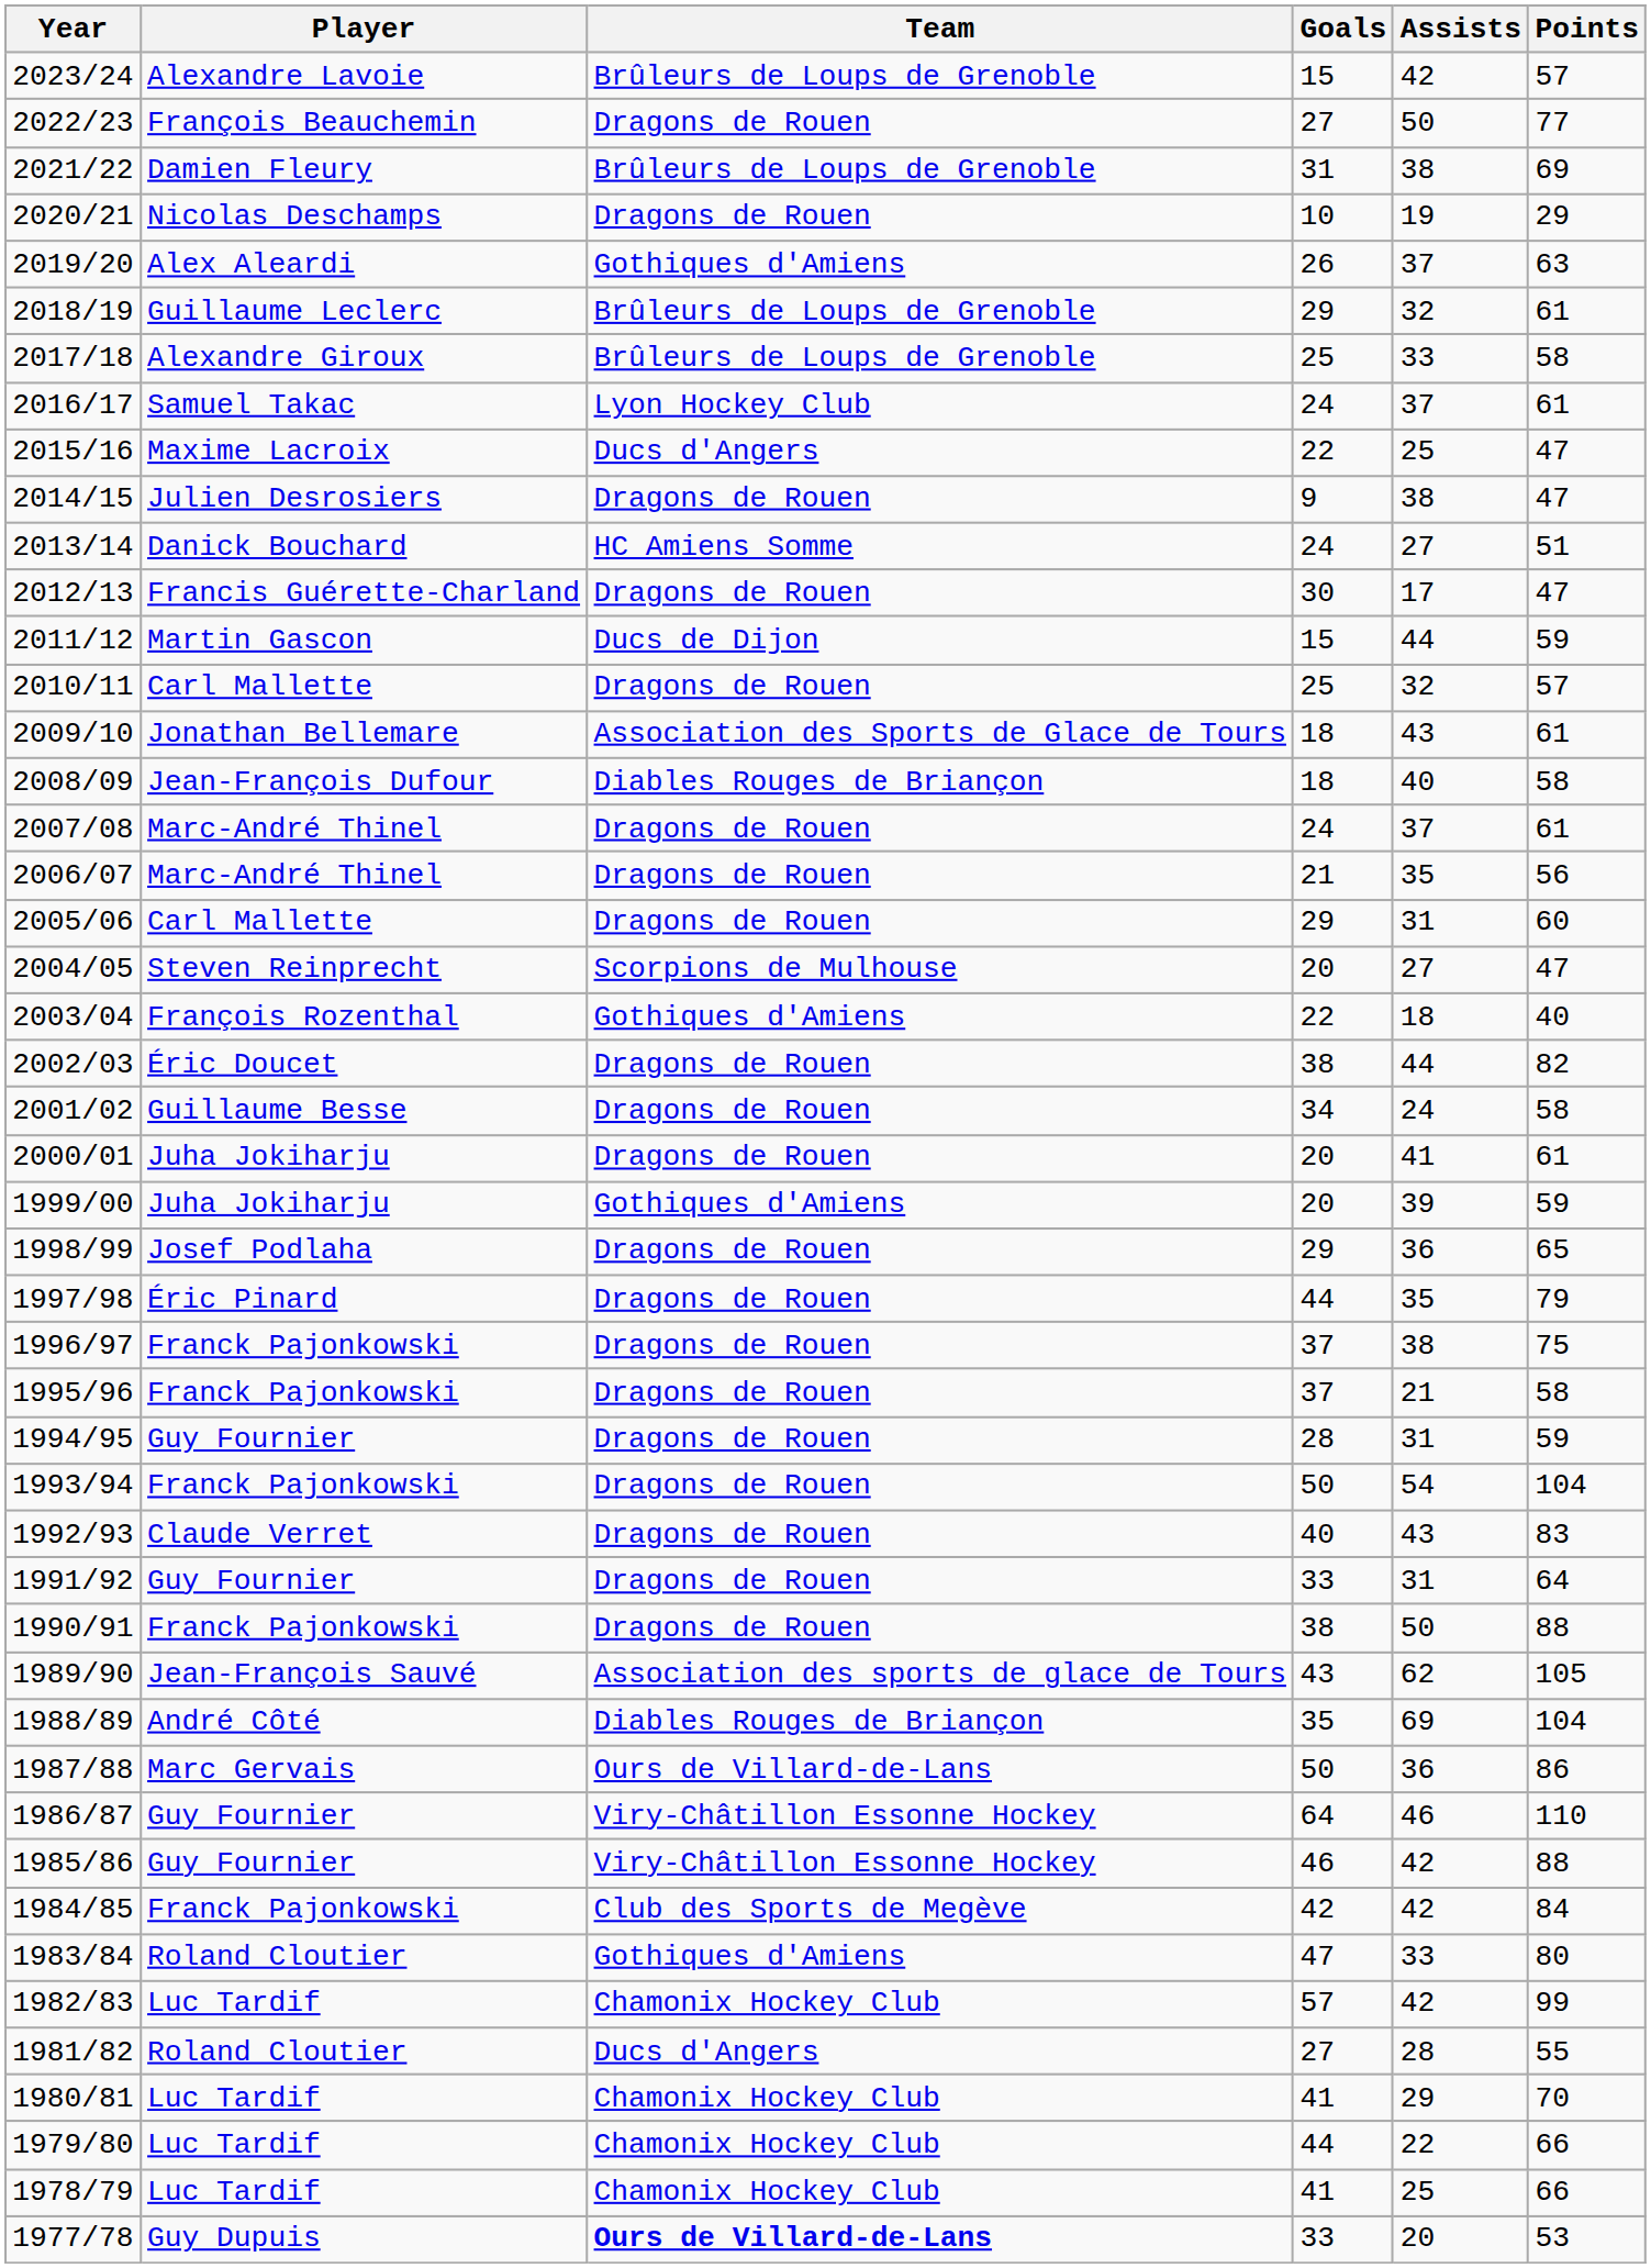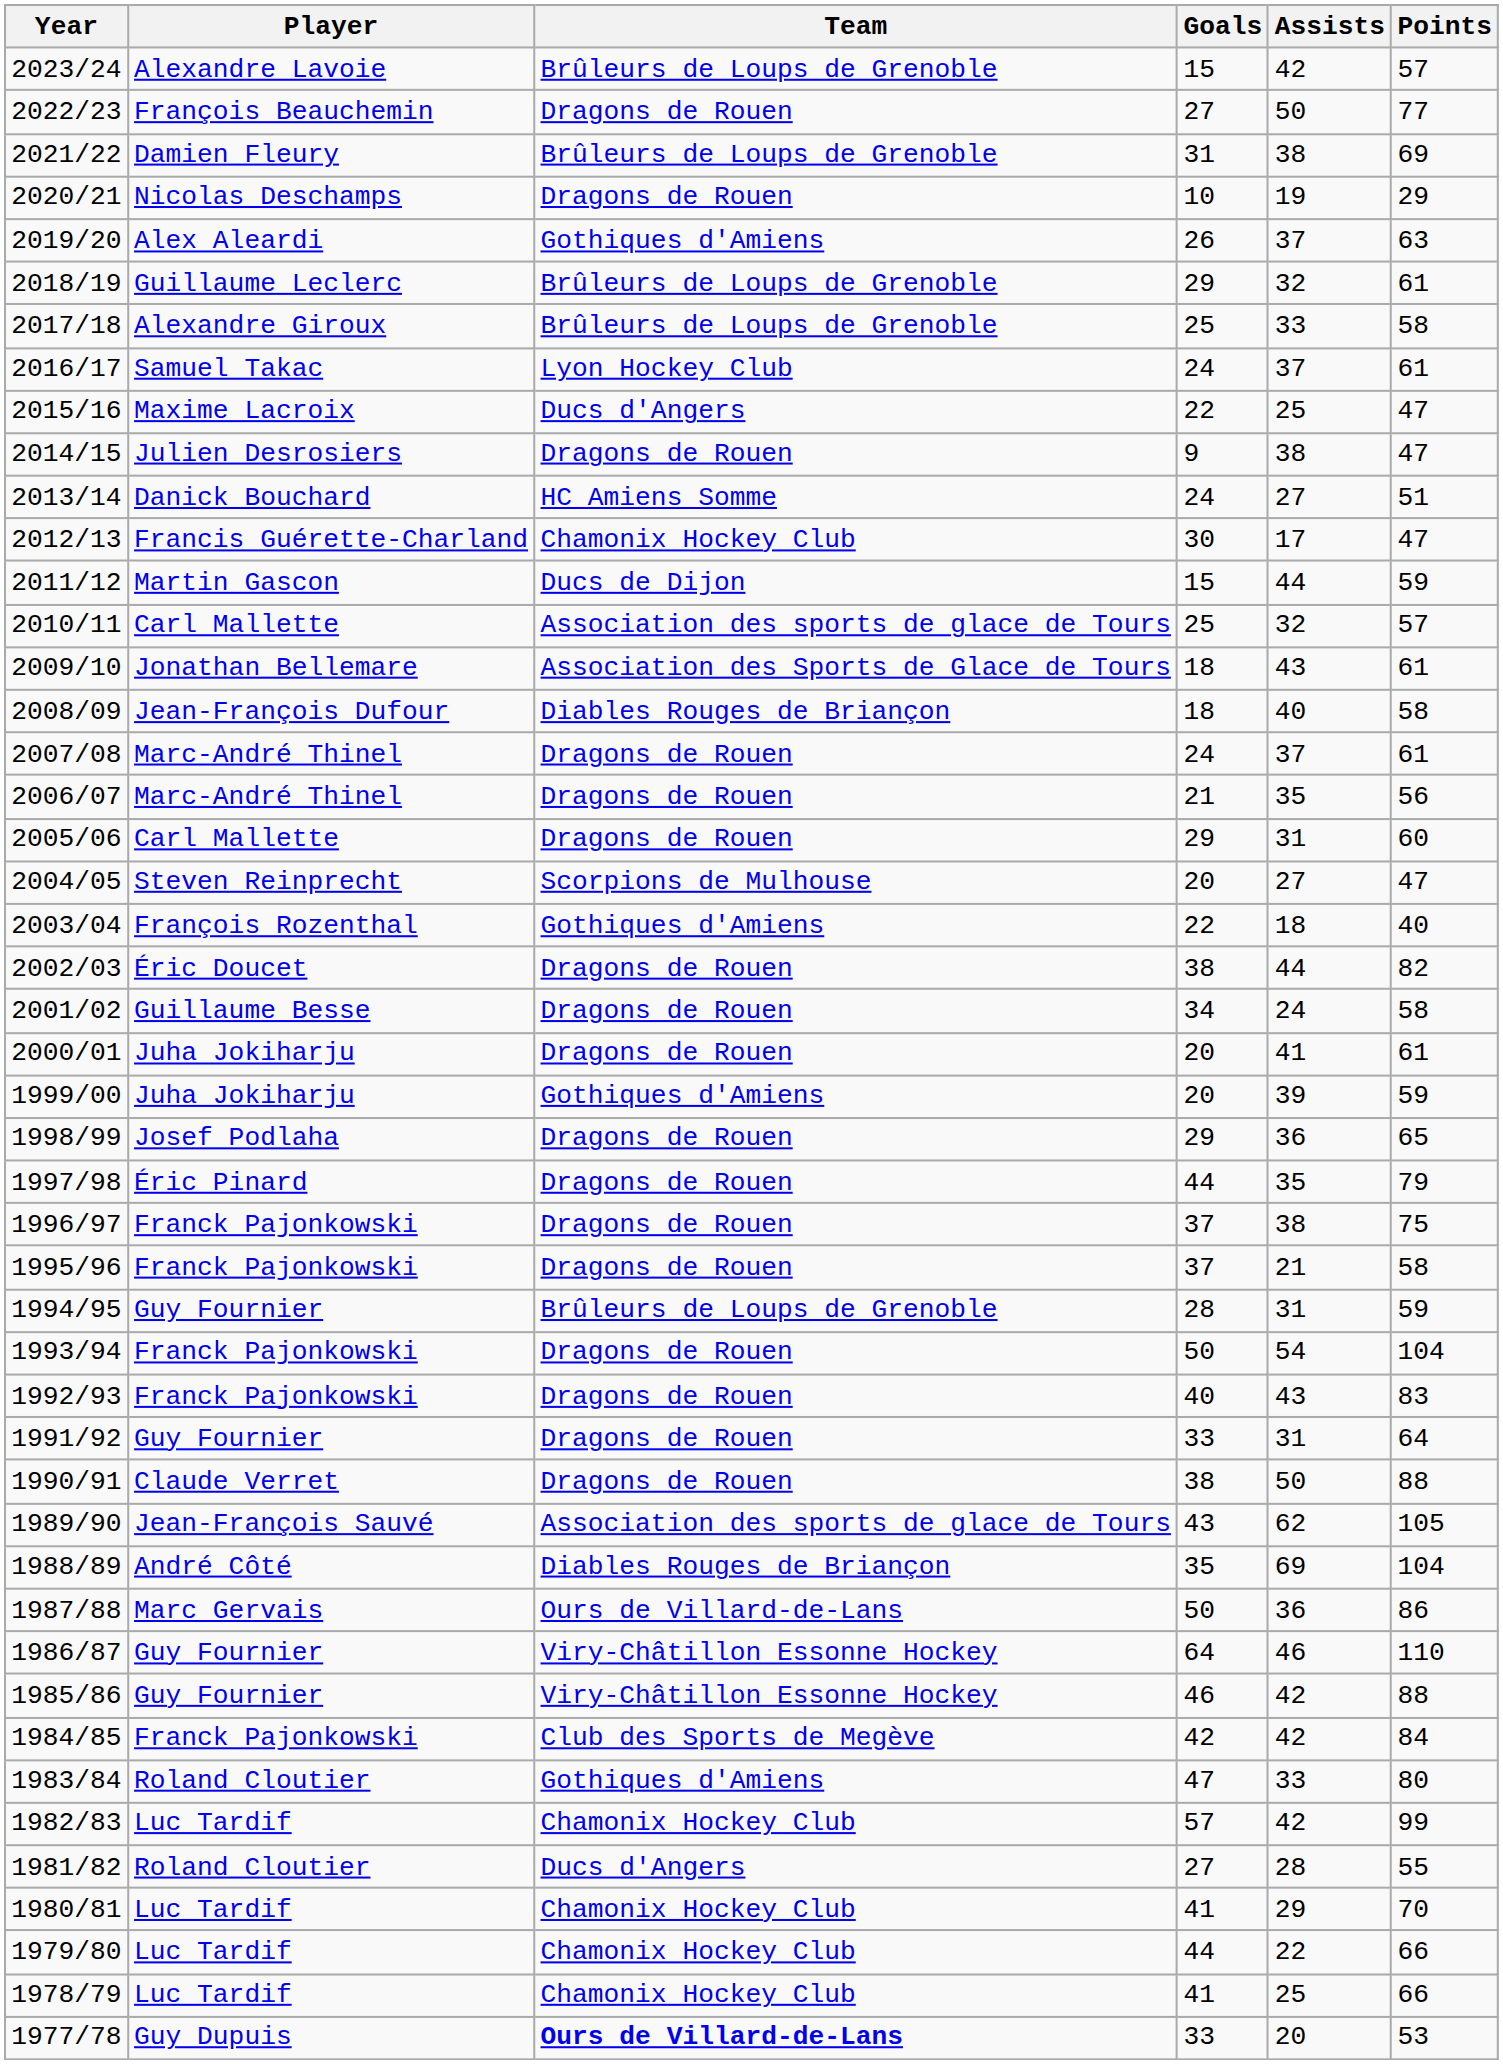 <table class="wikitable">
 <tr>
 <th>Year</th>
 <th>Player</th>
 <th>Team</th>
 <th>Goals</th>
 <th>Assists</th>
 <th>Points</th>
 </tr>
 <tr>
 <td>2023/24</td>
 <td><a href='#'>Alexandre Lavoie</a></td>
 <td><a href='#'>Brûleurs de Loups de Grenoble</a></td>
 <td>15</td>
 <td>42</td>
 <td>57</td>
 </tr>
 <tr>
 <td>2022/23</td>
 <td><a href='#'>François Beauchemin</a></td>
 <td><a href='#'>Dragons de Rouen</a></td>
 <td>27</td>
 <td>50</td>
 <td>77</td>
 </tr>
 <tr>
 <td>2021/22</td>
 <td><a href='#'>Damien Fleury</a></td>
 <td><a href='#'>Brûleurs de Loups de Grenoble</a></td>
 <td>31</td>
 <td>38</td>
 <td>69</td>
 </tr>
 <tr>
 <td>2020/21</td>
 <td><a href='#'>Nicolas Deschamps</a></td>
 <td><a href='#'>Dragons de Rouen</a></td>
 <td>10</td>
 <td>19</td>
 <td>29</td>
 </tr>
 <tr>
 <td>2019/20</td>
 <td><a href='#'>Alex Aleardi</a></td>
 <td><a href='#'>Gothiques d'Amiens</a></td>
 <td>26</td>
 <td>37</td>
 <td>63</td>
 </tr>
 <tr>
 <td>2018/19</td>
 <td><a href='#'>Guillaume Leclerc</a></td>
 <td><a href='#'>Brûleurs de Loups de Grenoble</a></td>
 <td>29</td>
 <td>32</td>
 <td>61</td>
 </tr>
 <tr>
 <td>2017/18</td>
 <td><a href='#'>Alexandre Giroux</a></td>
 <td><a href='#'>Brûleurs de Loups de Grenoble</a></td>
 <td>25</td>
 <td>33</td>
 <td>58</td>
 </tr>
 <tr>
 <td>2016/17</td>
 <td><a href='#'>Samuel Takac</a></td>
 <td><a href='#'>Lyon Hockey Club</a></td>
 <td>24</td>
 <td>37</td>
 <td>61</td>
 </tr>
 <tr>
 <td>2015/16</td>
 <td><a href='#'>Maxime Lacroix</a></td>
 <td><a href='#'>Ducs d'Angers</a></td>
 <td>22</td>
 <td>25</td>
 <td>47</td>
 </tr>
 <tr>
 <td>2014/15</td>
 <td><a href='#'>Julien Desrosiers</a></td>
 <td><a href='#'>Dragons de Rouen</a></td>
 <td>9</td>
 <td>38</td>
 <td>47</td>
 </tr>
 <tr>
 <td>2013/14</td>
 <td><a href='#'>Danick Bouchard</a></td>
 <td><a href='#'>HC Amiens Somme</a></td>
 <td>24</td>
 <td>27</td>
 <td>51</td>
 </tr>
 <tr>
 <td>2012/13</td>
 <td><a href='#'>Francis Guérette-Charland</a></td>
-<td><a href='#'>Dragons de Rouen</a></td>
+<td><a href='#'>Chamonix Hockey Club</a></td>
 <td>30</td>
 <td>17</td>
 <td>47</td>
 </tr>
 <tr>
 <td>2011/12</td>
 <td><a href='#'>Martin Gascon</a></td>
 <td><a href='#'>Ducs de Dijon</a></td>
 <td>15</td>
 <td>44</td>
 <td>59</td>
 </tr>
 <tr>
 <td>2010/11</td>
 <td><a href='#'>Carl Mallette</a></td>
-<td><a href='#'>Dragons de Rouen</a></td>
+<td><a href='#'>Association des sports de glace de Tours</a></td>
 <td>25</td>
 <td>32</td>
 <td>57</td>
 </tr>
 <tr>
 <td>2009/10</td>
 <td><a href='#'>Jonathan Bellemare</a></td>
 <td><a href='#'>Association des Sports de Glace de Tours</a></td>
 <td>18</td>
 <td>43</td>
 <td>61</td>
 </tr>
 <tr>
 <td>2008/09</td>
 <td><a href='#'>Jean-François Dufour</a></td>
 <td><a href='#'>Diables Rouges de Briançon</a></td>
 <td>18</td>
 <td>40</td>
 <td>58</td>
 </tr>
 <tr>
 <td>2007/08</td>
 <td><a href='#'>Marc-André Thinel</a></td>
 <td><a href='#'>Dragons de Rouen</a></td>
 <td>24</td>
 <td>37</td>
 <td>61</td>
 </tr>
 <tr>
 <td>2006/07</td>
 <td><a href='#'>Marc-André Thinel</a></td>
 <td><a href='#'>Dragons de Rouen</a></td>
 <td>21</td>
 <td>35</td>
 <td>56</td>
 </tr>
 <tr>
 <td>2005/06</td>
 <td><a href='#'>Carl Mallette</a></td>
 <td><a href='#'>Dragons de Rouen</a></td>
 <td>29</td>
 <td>31</td>
 <td>60</td>
 </tr>
 <tr>
 <td>2004/05</td>
 <td><a href='#'>Steven Reinprecht</a></td>
 <td><a href='#'>Scorpions de Mulhouse</a></td>
 <td>20</td>
 <td>27</td>
 <td>47</td>
 </tr>
 <tr>
 <td>2003/04</td>
 <td><a href='#'>François Rozenthal</a></td>
 <td><a href='#'>Gothiques d'Amiens</a></td>
 <td>22</td>
 <td>18</td>
 <td>40</td>
 </tr>
 <tr>
 <td>2002/03</td>
 <td><a href='#'>Éric Doucet</a></td>
 <td><a href='#'>Dragons de Rouen</a></td>
 <td>38</td>
 <td>44</td>
 <td>82</td>
 </tr>
 <tr>
 <td>2001/02</td>
 <td><a href='#'>Guillaume Besse</a></td>
 <td><a href='#'>Dragons de Rouen</a></td>
 <td>34</td>
 <td>24</td>
 <td>58</td>
 </tr>
 <tr>
 <td>2000/01</td>
 <td><a href='#'>Juha Jokiharju</a></td>
 <td><a href='#'>Dragons de Rouen</a></td>
 <td>20</td>
 <td>41</td>
 <td>61</td>
 </tr>
 <tr>
 <td>1999/00</td>
 <td><a href='#'>Juha Jokiharju</a></td>
 <td><a href='#'>Gothiques d'Amiens</a></td>
 <td>20</td>
 <td>39</td>
 <td>59</td>
 </tr>
 <tr>
 <td>1998/99</td>
 <td><a href='#'>Josef Podlaha</a></td>
 <td><a href='#'>Dragons de Rouen</a></td>
 <td>29</td>
 <td>36</td>
 <td>65</td>
 </tr>
 <tr>
 <td>1997/98</td>
 <td><a href='#'>Éric Pinard</a></td>
 <td><a href='#'>Dragons de Rouen</a></td>
 <td>44</td>
 <td>35</td>
 <td>79</td>
 </tr>
 <tr>
 <td>1996/97</td>
 <td><a href='#'>Franck Pajonkowski</a></td>
 <td><a href='#'>Dragons de Rouen</a></td>
 <td>37</td>
 <td>38</td>
 <td>75</td>
 </tr>
 <tr>
 <td>1995/96</td>
 <td><a href='#'>Franck Pajonkowski</a></td>
 <td><a href='#'>Dragons de Rouen</a></td>
 <td>37</td>
 <td>21</td>
 <td>58</td>
 </tr>
 <tr>
 <td>1994/95</td>
 <td><a href='#'>Guy Fournier</a></td>
-<td><a href='#'>Dragons de Rouen</a></td>
+<td><a href='#'>Brûleurs de Loups de Grenoble</a></td>
 <td>28</td>
 <td>31</td>
 <td>59</td>
 </tr>
 <tr>
 <td>1993/94</td>
 <td><a href='#'>Franck Pajonkowski</a></td>
 <td><a href='#'>Dragons de Rouen</a></td>
 <td>50</td>
 <td>54</td>
 <td>104</td>
 </tr>
 <tr>
 <td>1992/93</td>
-<td><a href='#'>Claude Verret</a></td>
+<td><a href='#'>Franck Pajonkowski</a></td>
 <td><a href='#'>Dragons de Rouen</a></td>
 <td>40</td>
 <td>43</td>
 <td>83</td>
 </tr>
 <tr>
 <td>1991/92</td>
 <td><a href='#'>Guy Fournier</a></td>
 <td><a href='#'>Dragons de Rouen</a></td>
 <td>33</td>
 <td>31</td>
 <td>64</td>
 </tr>
 <tr>
 <td>1990/91</td>
-<td><a href='#'>Franck Pajonkowski</a></td>
+<td><a href='#'>Claude Verret</a></td>
 <td><a href='#'>Dragons de Rouen</a></td>
 <td>38</td>
 <td>50</td>
 <td>88</td>
 </tr>
 <tr>
 <td>1989/90</td>
 <td><a href='#'>Jean-François Sauvé</a></td>
 <td><a href='#'>Association des sports de glace de Tours</a></td>
 <td>43</td>
 <td>62</td>
 <td>105</td>
 </tr>
 <tr>
 <td>1988/89</td>
 <td><a href='#'>André Côté</a></td>
 <td><a href='#'>Diables Rouges de Briançon</a></td>
 <td>35</td>
 <td>69</td>
 <td>104</td>
 </tr>
 <tr>
 <td>1987/88</td>
 <td><a href='#'>Marc Gervais</a></td>
 <td><a href='#'>Ours de Villard-de-Lans</a></td>
 <td>50</td>
 <td>36</td>
 <td>86</td>
 </tr>
 <tr>
 <td>1986/87</td>
 <td><a href='#'>Guy Fournier</a></td>
 <td><a href='#'>Viry-Châtillon Essonne Hockey</a></td>
 <td>64</td>
 <td>46</td>
 <td>110</td>
 </tr>
 <tr>
 <td>1985/86</td>
 <td><a href='#'>Guy Fournier</a></td>
 <td><a href='#'>Viry-Châtillon Essonne Hockey</a></td>
 <td>46</td>
 <td>42</td>
 <td>88</td>
 </tr>
 <tr>
 <td>1984/85</td>
 <td><a href='#'>Franck Pajonkowski</a></td>
 <td><a href='#'>Club des Sports de Megève</a></td>
 <td>42</td>
 <td>42</td>
 <td>84</td>
 </tr>
 <tr>
 <td>1983/84</td>
 <td><a href='#'>Roland Cloutier</a></td>
 <td><a href='#'>Gothiques d'Amiens</a></td>
 <td>47</td>
 <td>33</td>
 <td>80</td>
 </tr>
 <tr>
 <td>1982/83</td>
 <td><a href='#'>Luc Tardif</a></td>
 <td><a href='#'>Chamonix Hockey Club</a></td>
 <td>57</td>
 <td>42</td>
 <td>99</td>
 </tr>
 <tr>
 <td>1981/82</td>
 <td><a href='#'>Roland Cloutier</a></td>
 <td><a href='#'>Ducs d'Angers</a></td>
 <td>27</td>
 <td>28</td>
 <td>55</td>
 </tr>
 <tr>
 <td>1980/81</td>
 <td><a href='#'>Luc Tardif</a></td>
 <td><a href='#'>Chamonix Hockey Club</a></td>
 <td>41</td>
 <td>29</td>
 <td>70</td>
 </tr>
 <tr>
 <td>1979/80</td>
 <td><a href='#'>Luc Tardif</a></td>
 <td><a href='#'>Chamonix Hockey Club</a></td>
 <td>44</td>
 <td>22</td>
 <td>66</td>
 </tr>
 <tr>
 <td>1978/79</td>
 <td><a href='#'>Luc Tardif</a></td>
 <td><a href='#'>Chamonix Hockey Club</a></td>
 <td>41</td>
 <td>25</td>
 <td>66</td>
 </tr>
 <tr>
 <td>1977/78</td>
 <td><a href='#'>Guy Dupuis</a></td>
 <td><strong><a href='#'>Ours de Villard-de-Lans</a></strong></td>
 <td>33</td>
 <td>20</td>
 <td>53</td>
 </tr>
 </table>
